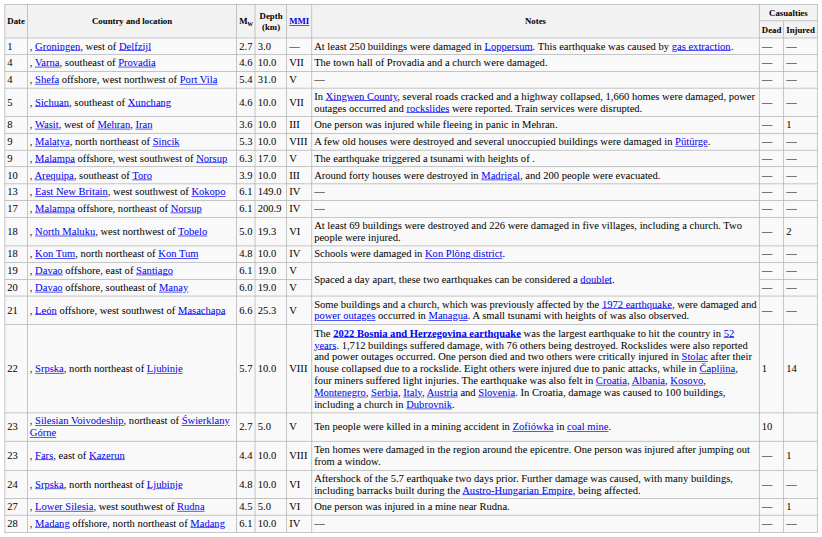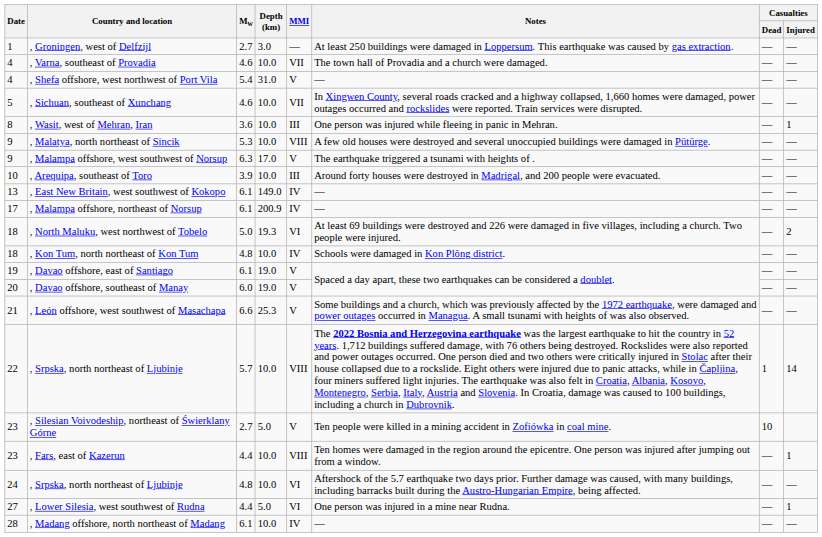 <table class="wikitable sortable" style="border:1px black; margin-left:1em;">
 <tr>
 <th rowspan="2"><small>Date</small></th>
 <th rowspan="2" style="width: 310px"><small>Country and location</small></th>
 <th rowspan="2"><small>M<sub>w</sub></small></th>
 <th rowspan="2"><small>Depth (km)</small></th>
 <th rowspan="2"><small><a href='#'>MMI</a></small></th>
 <th rowspan="2" class="unsortable"><small>Notes</small></th>
 <th colspan="2"><small>Casualties</small></th>
 </tr>
 <tr>
 <th><small>Dead</small></th>
 <th><small>Injured</small></th>
 </tr>
 <tr>
 <td>1</td>
 <td>, <a href='#'>Groningen</a>,  west of <a href='#'>Delfzijl</a></td>
 <td>2.7</td>
 <td>3.0</td>
 <td>—</td>
 <td>At least 250 buildings were damaged in <a href='#'>Loppersum</a>. This earthquake was caused by <a href='#'>gas extraction</a>.</td>
 <td>—</td>
 <td>—</td>
 </tr>
 <tr>
 <td>4</td>
 <td>, <a href='#'>Varna</a>,  southeast of <a href='#'>Provadia</a></td>
 <td>4.6</td>
 <td>10.0</td>
 <td>VII</td>
 <td>The town hall of Provadia and a church were damaged.</td>
 <td>—</td>
 <td>—</td>
 </tr>
 <tr>
 <td>4</td>
 <td>, <a href='#'>Shefa</a> offshore,  west northwest of <a href='#'>Port Vila</a></td>
 <td>5.4</td>
 <td>31.0</td>
 <td>V</td>
 <td>—</td>
 <td>—</td>
 <td>—</td>
 </tr>
 <tr>
 <td>5</td>
 <td>, <a href='#'>Sichuan</a>,  southeast of <a href='#'>Xunchang</a></td>
 <td>4.6</td>
 <td>10.0</td>
 <td>VII</td>
 <td>In <a href='#'>Xingwen County</a>, several roads cracked and a highway collapsed, 1,660 homes were damaged, power outages occurred and <a href='#'>rockslides</a> were reported. Train services were disrupted.</td>
 <td>—</td>
 <td>—</td>
 </tr>
 <tr>
 <td>8</td>
 <td>, <a href='#'>Wasit</a>,  west of <a href='#'>Mehran</a>, <a href='#'>Iran</a></td>
 <td>3.6</td>
 <td>10.0</td>
 <td>III</td>
 <td>One person was injured while fleeing in panic in Mehran.</td>
 <td>—</td>
 <td>1</td>
 </tr>
 <tr>
 <td>9</td>
 <td>, <a href='#'>Malatya</a>,  north northeast of <a href='#'>Sincik</a></td>
 <td>5.3</td>
 <td>10.0</td>
 <td>VIII</td>
 <td>A few old houses were destroyed and several unoccupied buildings were damaged in <a href='#'>Pütürge</a>.</td>
 <td>—</td>
 <td>—</td>
 </tr>
 <tr>
 <td>9</td>
 <td>, <a href='#'>Malampa</a> offshore,  west southwest of <a href='#'>Norsup</a></td>
 <td>6.3</td>
 <td>17.0</td>
 <td>V</td>
 <td>The earthquake triggered a tsunami with heights of .</td>
 <td>—</td>
 <td>—</td>
 </tr>
 <tr>
 <td>10</td>
 <td>, <a href='#'>Arequipa</a>,  southeast of <a href='#'>Toro</a></td>
 <td>3.9</td>
 <td>10.0</td>
 <td>III</td>
 <td>Around forty houses were destroyed in <a href='#'>Madrigal</a>, and 200 people were evacuated.</td>
 <td>—</td>
 <td>—</td>
 </tr>
 <tr>
 <td>13</td>
 <td>, <a href='#'>East New Britain</a>,  west southwest of <a href='#'>Kokopo</a></td>
 <td>6.1</td>
 <td>149.0</td>
 <td>IV</td>
 <td>—</td>
 <td>—</td>
 <td>—</td>
 </tr>
 <tr>
 <td>17</td>
 <td>, <a href='#'>Malampa</a> offshore,  northeast of <a href='#'>Norsup</a></td>
 <td>6.1</td>
 <td>200.9</td>
 <td>IV</td>
 <td>—</td>
 <td>—</td>
 <td>—</td>
 </tr>
 <tr>
 <td>18</td>
 <td>, <a href='#'>North Maluku</a>,  west northwest of <a href='#'>Tobelo</a></td>
 <td>5.0</td>
 <td>19.3</td>
 <td>VI</td>
 <td>At least 69 buildings were destroyed and 226 were damaged in five villages, including a church. Two people were injured.</td>
 <td>—</td>
 <td>2</td>
 </tr>
 <tr>
 <td>18</td>
 <td>, <a href='#'>Kon Tum</a>,  north northeast of <a href='#'>Kon Tum</a></td>
 <td>4.8</td>
 <td>10.0</td>
 <td>IV</td>
 <td>Schools were damaged in <a href='#'>Kon Plông district</a>.</td>
 <td>—</td>
 <td>—</td>
 </tr>
 <tr>
 <td>19</td>
 <td>, <a href='#'>Davao</a> offshore,  east of <a href='#'>Santiago</a></td>
 <td>6.1</td>
 <td>19.0</td>
 <td>V</td>
 <td rowspan="2">Spaced a day apart, these two earthquakes can be considered a <a href='#'>doublet</a>.</td>
 <td>—</td>
 <td>—</td>
 </tr>
 <tr>
 <td>20</td>
 <td>, <a href='#'>Davao</a> offshore,  southeast of <a href='#'>Manay</a></td>
 <td>6.0</td>
 <td>19.0</td>
 <td>V</td>
 <td>—</td>
 <td>—</td>
 </tr>
 <tr>
 <td>21</td>
 <td>, <a href='#'>León</a> offshore,  west southwest of <a href='#'>Masachapa</a></td>
 <td>6.6</td>
 <td>25.3</td>
 <td>V</td>
 <td>Some buildings and a church, which was previously affected by the <a href='#'>1972 earthquake</a>, were damaged and <a href='#'>power outages</a> occurred in <a href='#'>Managua</a>. A small tsunami with heights of  was also observed.</td>
 <td>—</td>
 <td>—</td>
 </tr>
 <tr>
 <td>22</td>
 <td>, <a href='#'>Srpska</a>,  north northeast of <a href='#'>Ljubinje</a></td>
 <td>5.7</td>
 <td>10.0</td>
 <td>VIII</td>
 <td>The <strong><a href='#'>2022 Bosnia and Herzegovina earthquake</a></strong> was the largest earthquake to hit the country in <a href='#'>52 years</a>. 1,712 buildings suffered damage, with 76 others being destroyed. Rockslides were also reported and power outages occurred. One person died and two others were critically injured in <a href='#'>Stolac</a> after their house collapsed due to a rockslide. Eight others were injured due to panic attacks, while in <a href='#'>Čapljina</a>, four miners suffered light injuries. The earthquake was also felt in <a href='#'>Croatia</a>, <a href='#'>Albania</a>, <a href='#'>Kosovo</a>, <a href='#'>Montenegro</a>, <a href='#'>Serbia</a>, <a href='#'>Italy</a>, <a href='#'>Austria</a> and <a href='#'>Slovenia</a>. In Croatia, damage was caused to 100 buildings, including a church in <a href='#'>Dubrovnik</a>.</td>
 <td>1</td>
 <td>14</td>
 </tr>
 <tr>
 <td>23</td>
 <td>, <a href='#'>Silesian Voivodeship</a>,  northeast of <a href='#'>Świerklany Górne</a></td>
 <td>2.7</td>
 <td>5.0</td>
 <td>V</td>
 <td>Ten people were killed in a mining accident in <a href='#'>Zofiówka</a> in <a href='#'>coal mine</a>.</td>
 <td>10</td>
 <td></td>
 </tr>
 <tr>
 <td>23</td>
 <td>, <a href='#'>Fars</a>,  east of <a href='#'>Kazerun</a></td>
 <td>4.4</td>
 <td>10.0</td>
 <td>VIII</td>
 <td>Ten homes were damaged in the region around the epicentre. One person was injured after jumping out from a window.</td>
 <td>—</td>
 <td>1</td>
 </tr>
 <tr>
 <td>24</td>
 <td>, <a href='#'>Srpska</a>,  north northeast of <a href='#'>Ljubinje</a></td>
 <td>4.8</td>
 <td>10.0</td>
 <td>VI</td>
 <td>Aftershock of the 5.7 earthquake two days prior. Further damage was caused, with many buildings, including barracks built during the <a href='#'>Austro-Hungarian Empire</a>, being affected.</td>
 <td>—</td>
 <td>—</td>
 </tr>
 <tr>
 <td>27</td>
 <td>, <a href='#'>Lower Silesia</a>,  west southwest of <a href='#'>Rudna</a></td>
-<td>4.5</td>
+<td>4.4</td>
 <td>5.0</td>
 <td>VI</td>
 <td>One person was injured in a mine near Rudna.</td>
 <td>—</td>
 <td>1</td>
 </tr>
 <tr>
 <td>28</td>
 <td>, <a href='#'>Madang</a> offshore,  north northeast of <a href='#'>Madang</a></td>
 <td>6.1</td>
 <td>10.0</td>
 <td>IV</td>
 <td>—</td>
 <td>—</td>
 <td>—</td>
 </tr>
 <tr>
 </tr>
 </table>
